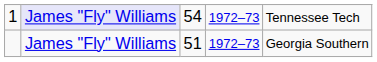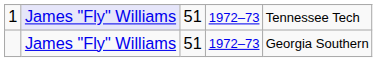 <table class="wikitable">
 <tr>
 </tr>
 <tr>
 <td>1</td>
 <td style="background: lavender;"><a href='#'>James "Fly" Williams</a></td>
-<td>54</td>
+<td>51</td>
 <td style="font-size:80%;"><a href='#'>1972–73</a></td>
 <td style="font-size:80%;">Tennessee Tech</td>
 </tr>
 <tr>
 <td></td>
 <td><a href='#'>James "Fly" Williams</a></td>
 <td>51</td>
 <td style="font-size:80%;"><a href='#'>1972–73</a></td>
 <td style="font-size:80%;">Georgia Southern</td>
 </tr>
 </table>
